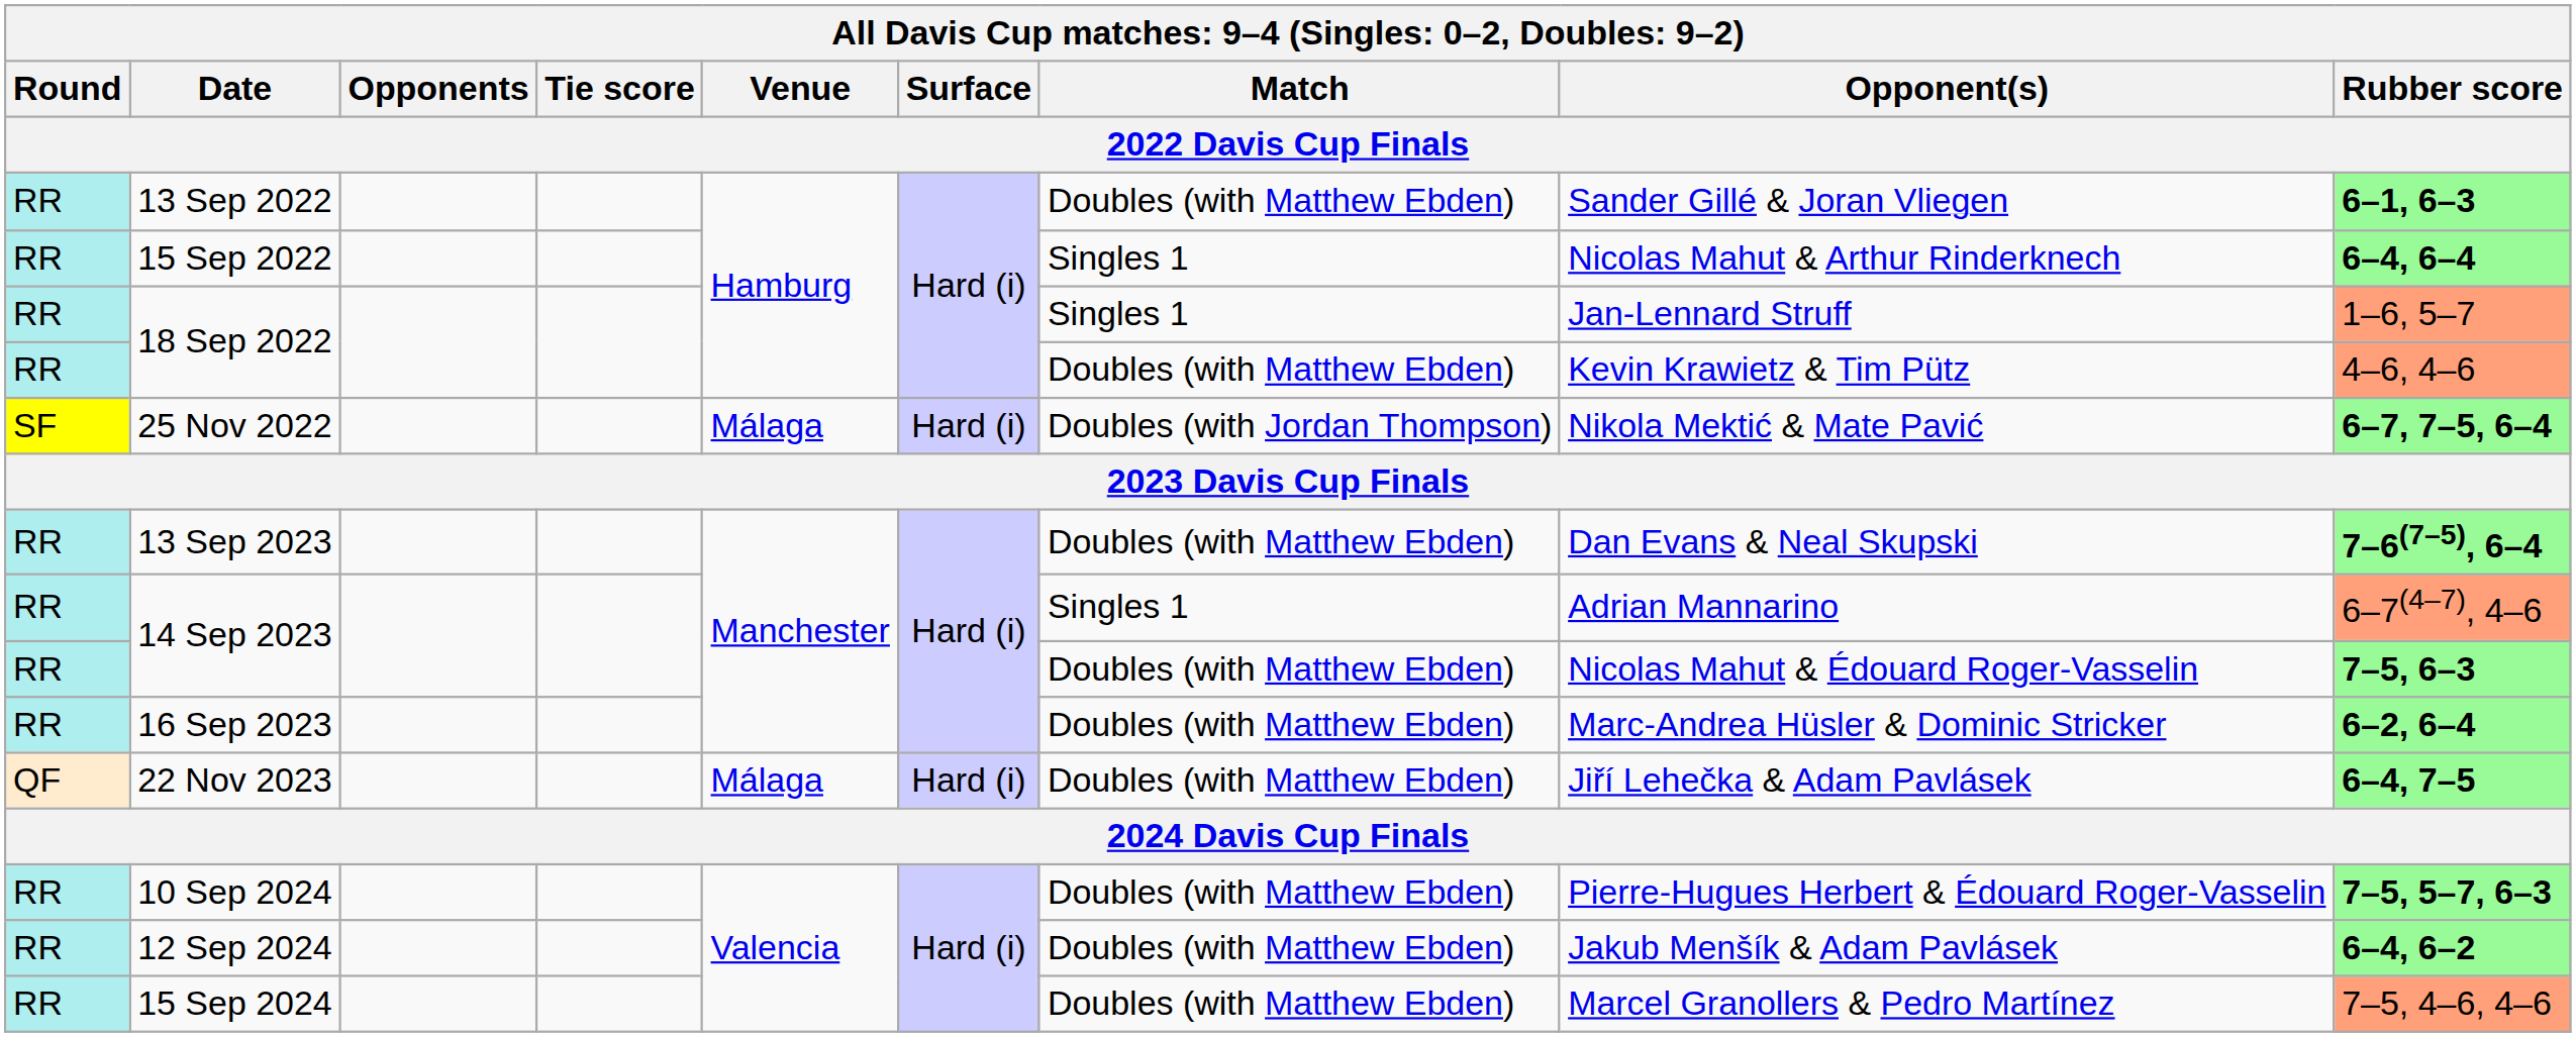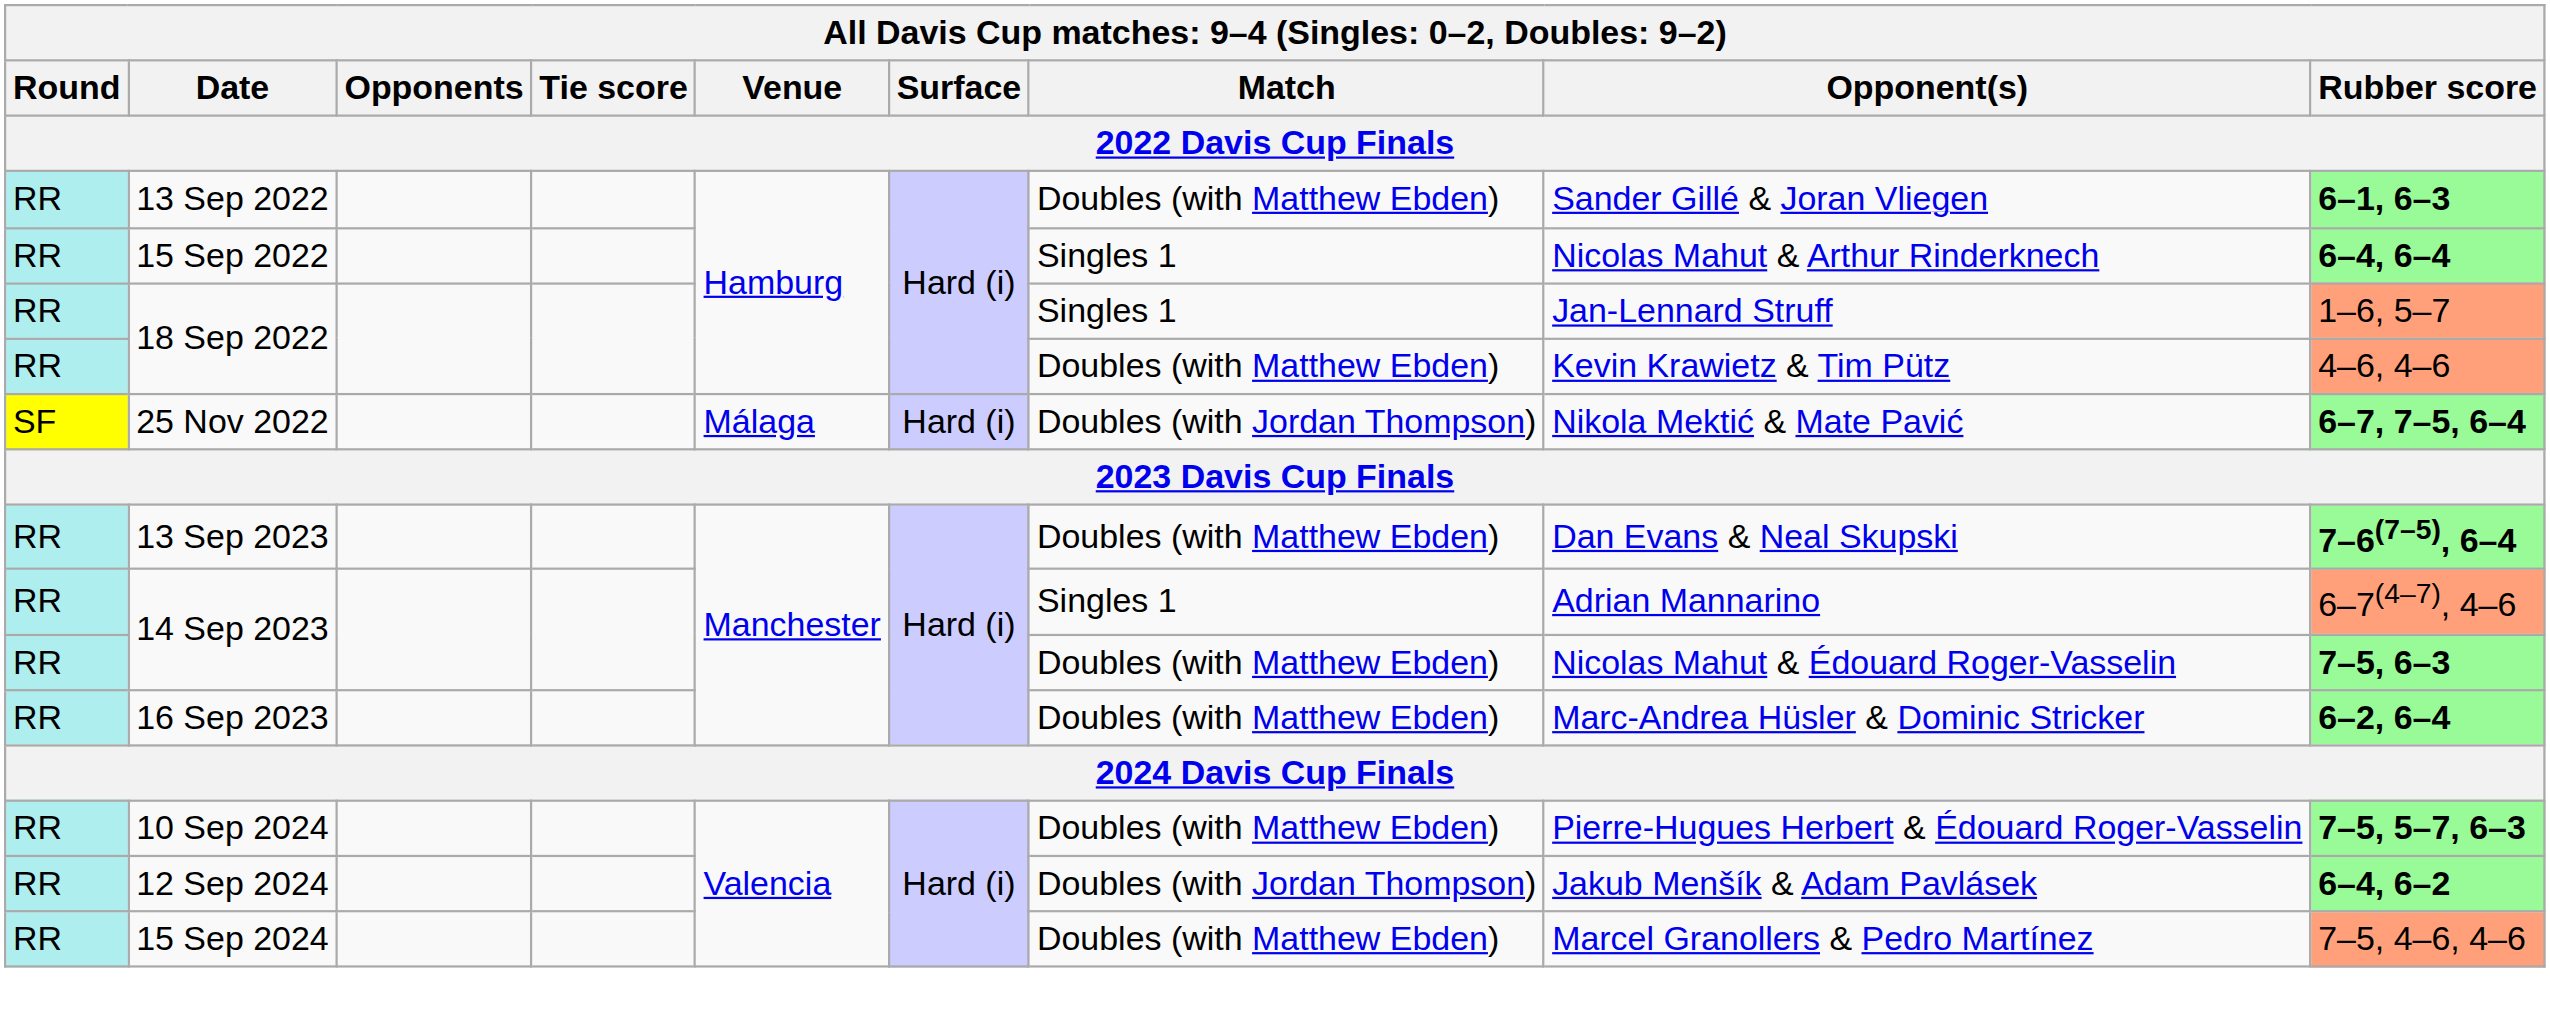 <table class="wikitable" style=font-size:96%>
 <tr>
 <th colspan="9">All Davis Cup matches: 9–4 (Singles: 0–2, Doubles: 9–2)</th>
 </tr>
 <tr>
 <th>Round</th>
 <th>Date</th>
 <th>Opponents</th>
 <th>Tie score</th>
 <th>Venue</th>
 <th>Surface</th>
 <th>Match</th>
 <th>Opponent(s)</th>
 <th>Rubber score</th>
 </tr>
 <tr>
 <th colspan="9"><a href='#'>2022 Davis Cup Finals</a></th>
 </tr>
 <tr>
 <td bgcolor="afeeee">RR</td>
 <td>13 Sep 2022</td>
 <td></td>
 <td></td>
 <td rowspan="4"><a href='#'>Hamburg</a></td>
 <td rowspan="4" style="text-align:center; background:#ccf;">Hard (i)</td>
 <td>Doubles (with <a href='#'>Matthew Ebden</a>)</td>
 <td><a href='#'>Sander Gillé</a> & <a href='#'>Joran Vliegen</a></td>
 <td bgcolor="98fb98"><strong>6–1, 6–3</strong></td>
 </tr>
 <tr>
 <td bgcolor="afeeee">RR</td>
 <td>15 Sep 2022</td>
 <td></td>
 <td></td>
 <td>Singles 1</td>
 <td><a href='#'>Nicolas Mahut</a> & <a href='#'>Arthur Rinderknech</a></td>
 <td bgcolor="98fb98"><strong>6–4, 6–4</strong></td>
 </tr>
 <tr>
 <td bgcolor="afeeee">RR</td>
 <td rowspan="2">18 Sep 2022</td>
 <td rowspan="2"></td>
 <td rowspan="2"></td>
 <td>Singles 1</td>
 <td><a href='#'>Jan-Lennard Struff</a></td>
 <td bgcolor="FFA07A">1–6, 5–7</td>
 </tr>
 <tr>
 <td bgcolor="afeeee">RR</td>
 <td>Doubles (with <a href='#'>Matthew Ebden</a>)</td>
 <td><a href='#'>Kevin Krawietz</a> & <a href='#'>Tim Pütz</a></td>
 <td bgcolor="FFA07A">4–6, 4–6</td>
 </tr>
 <tr>
 <td bgcolor="yellow">SF</td>
 <td>25 Nov 2022</td>
 <td></td>
 <td></td>
 <td><a href='#'>Málaga</a></td>
 <td style="text-align:center; background:#ccf;">Hard (i)</td>
 <td>Doubles (with <a href='#'>Jordan Thompson</a>)</td>
 <td><a href='#'>Nikola Mektić</a> & <a href='#'>Mate Pavić</a></td>
 <td bgcolor="98fb98"><strong>6–7, 7–5, 6–4</strong></td>
 </tr>
 <tr>
 <th colspan=9><a href='#'>2023 Davis Cup Finals</a></th>
 </tr>
 <tr>
 <td bgcolor="afeeee">RR</td>
 <td>13 Sep 2023</td>
 <td></td>
 <td></td>
 <td rowspan="4"><a href='#'>Manchester</a></td>
 <td rowspan="4" style="text-align:center; background:#ccf;">Hard (i)</td>
 <td>Doubles (with <a href='#'>Matthew Ebden</a>)</td>
 <td><a href='#'>Dan Evans</a> & <a href='#'>Neal Skupski</a></td>
 <td bgcolor="98fb98"><strong>7–6<sup>(7–5)</sup>, 6–4</strong></td>
 </tr>
 <tr>
 <td bgcolor="afeeee">RR</td>
 <td rowspan="2">14 Sep 2023</td>
 <td rowspan="2"></td>
 <td rowspan="2" style="text-align:center;"></td>
 <td>Singles 1</td>
 <td><a href='#'>Adrian Mannarino</a></td>
 <td bgcolor="FFA07A">6–7<sup>(4–7)</sup>, 4–6</td>
 </tr>
 <tr>
 <td bgcolor="afeeee">RR</td>
 <td>Doubles (with <a href='#'>Matthew Ebden</a>)</td>
 <td><a href='#'>Nicolas Mahut</a> & <a href='#'>Édouard Roger-Vasselin</a></td>
 <td bgcolor="98fb98"><strong>7–5, 6–3</strong></td>
 </tr>
 <tr>
 <td bgcolor="afeeee">RR</td>
 <td>16 Sep 2023</td>
 <td></td>
 <td></td>
 <td>Doubles (with <a href='#'>Matthew Ebden</a>)</td>
 <td><a href='#'>Marc-Andrea Hüsler</a> & <a href='#'>Dominic Stricker</a></td>
 <td bgcolor="98fb98"><strong>6–2, 6–4</strong></td>
 </tr>
 <tr>
-<td bgcolor="ffebcd">QF</td>
-<td>22 Nov 2023</td>
-<td></td>
-<td></td>
-<td><a href='#'>Málaga</a></td>
-<td style="text-align:center; background:#ccf;">Hard (i)</td>
-<td>Doubles (with <a href='#'>Matthew Ebden</a>)</td>
-<td><a href='#'>Jiří Lehečka</a> & <a href='#'>Adam Pavlásek</a></td>
-<td bgcolor="98fb98"><strong>6–4, 7–5</strong></td>
-</tr>
-<tr>
 <th colspan="9"><a href='#'>2024 Davis Cup Finals</a></th>
 </tr>
 <tr>
 <td bgcolor="afeeee">RR</td>
 <td>10 Sep 2024</td>
 <td></td>
 <td></td>
 <td rowspan="3"><a href='#'>Valencia</a></td>
 <td rowspan="3" style="text-align:center; background:#ccf;">Hard (i)</td>
 <td>Doubles (with <a href='#'>Matthew Ebden</a>)</td>
 <td><a href='#'>Pierre-Hugues Herbert</a> & <a href='#'>Édouard Roger-Vasselin</a></td>
 <td bgcolor="98fb98"><strong>7–5, 5–7, 6–3</strong></td>
 </tr>
 <tr>
 <td bgcolor="afeeee">RR</td>
 <td>12 Sep 2024</td>
 <td></td>
 <td></td>
-<td>Doubles (with <a href='#'>Matthew Ebden</a>)</td>
+<td>Doubles (with <a href='#'>Jordan Thompson</a>)</td>
 <td><a href='#'>Jakub Menšík</a> & <a href='#'>Adam Pavlásek</a></td>
 <td bgcolor="98fb98"><strong>6–4, 6–2</strong></td>
 </tr>
 <tr>
 <td bgcolor="afeeee">RR</td>
 <td>15 Sep 2024</td>
 <td></td>
 <td></td>
 <td>Doubles (with <a href='#'>Matthew Ebden</a>)</td>
 <td><a href='#'>Marcel Granollers</a> & <a href='#'>Pedro Martínez</a></td>
 <td bgcolor="FFA07A">7–5, 4–6, 4–6</td>
 </tr>
 </table>
